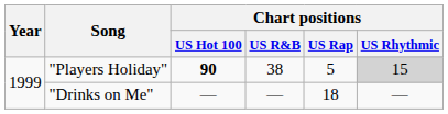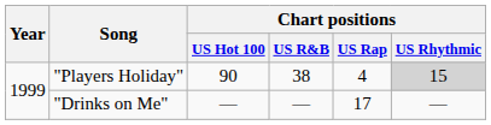 <table class="wikitable">
 <tr>
 <th rowspan="2">Year</th>
 <th rowspan="2">Song</th>
 <th colspan="4">Chart positions</th>
 </tr>
 <tr>
 <th><small> <a href='#'>US Hot 100</a></small></th>
 <th><small> <a href='#'>US R&B</a></small></th>
 <th><small> <a href='#'>US Rap</a></small></th>
 <th><small> <a href='#'>US Rhythmic</a></small></th>
 </tr>
 <tr>
 <td rowspan="2">1999</td>
 <td>"Players Holiday"</td>
-<td align=center><strong>90</strong></td>
+<td align=center>90</td>
 <td align=center>38</td>
-<td align=center>5</td>
+<td align=center>4</td>
 <td align=center style="background: lightgrey;">15</td>
 </tr>
 <tr>
 <td>"Drinks on Me"</td>
 <td align=center>—</td>
 <td align=center>—</td>
-<td align=center>18</td>
+<td align=center>17</td>
 <td align=center>—</td>
 </tr>
 </table>
